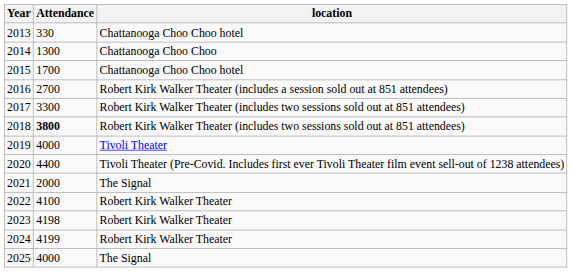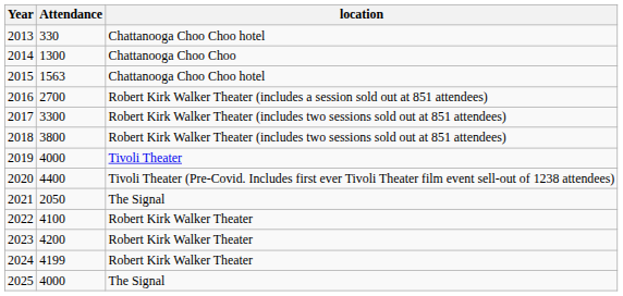 <table class="wikitable">
 <tr>
 <th>Year</th>
 <th>Attendance</th>
 <th>location</th>
 </tr>
 <tr>
 <td>2013</td>
 <td>330</td>
 <td>Chattanooga Choo Choo hotel</td>
 </tr>
 <tr>
 <td>2014</td>
 <td>1300</td>
 <td>Chattanooga Choo Choo</td>
 </tr>
 <tr>
 <td>2015</td>
-<td>1700</td>
+<td>1563</td>
 <td>Chattanooga Choo Choo hotel</td>
 </tr>
 <tr>
 <td>2016</td>
 <td>2700</td>
 <td>Robert Kirk Walker Theater (includes a session sold out at 851 attendees)</td>
 </tr>
 <tr>
 <td>2017</td>
 <td>3300</td>
 <td>Robert Kirk Walker Theater (includes two sessions sold out at 851 attendees)</td>
 </tr>
 <tr>
 <td>2018</td>
-<td><strong>3800</strong></td>
+<td>3800</td>
 <td>Robert Kirk Walker Theater (includes two sessions sold out at 851 attendees)</td>
 </tr>
 <tr>
 <td>2019</td>
 <td>4000</td>
 <td><a href='#'>Tivoli Theater</a></td>
 </tr>
 <tr>
 <td>2020</td>
 <td>4400</td>
 <td>Tivoli Theater (Pre-Covid. Includes first ever Tivoli Theater film event sell-out of 1238 attendees)</td>
 </tr>
 <tr>
 <td>2021</td>
-<td>2000</td>
+<td>2050</td>
 <td>The Signal</td>
 </tr>
 <tr>
 <td>2022</td>
 <td>4100</td>
 <td>Robert Kirk Walker Theater</td>
 </tr>
 <tr>
 <td>2023</td>
-<td>4198</td>
+<td>4200</td>
 <td>Robert Kirk Walker Theater</td>
 </tr>
 <tr>
 <td>2024</td>
 <td>4199</td>
 <td>Robert Kirk Walker Theater</td>
 </tr>
 <tr>
 <td>2025</td>
 <td>4000</td>
 <td>The Signal</td>
 </tr>
 </table>
